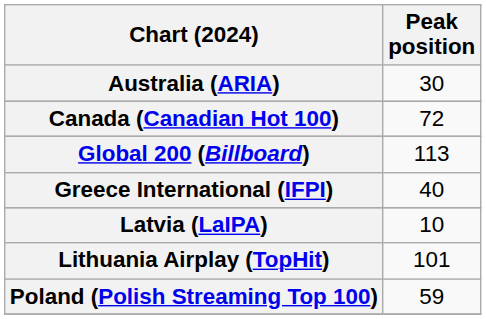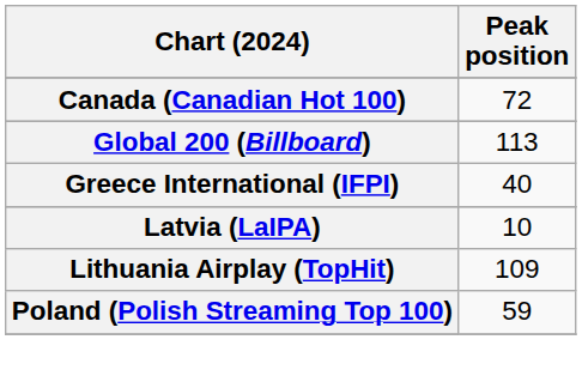 <table class="wikitable sortable plainrowheaders" style="text-align:center">
 <tr>
 <th scope="col">Chart (2024)</th>
 <th scope="col">Peak<br>position</th>
-</tr>
-<tr>
-<th scope="row">Australia (<a href='#'>ARIA</a>)</th>
-<td>30</td>
 </tr>
 <tr>
 </tr>
 <tr>
 <th scope="row">Canada (<a href='#'>Canadian Hot 100</a>)</th>
 <td>72</td>
 </tr>
 <tr>
 </tr>
 <tr>
 <th scope="row"><a href='#'>Global 200</a> (<em><a href='#'>Billboard</a></em>)</th>
 <td>113</td>
 </tr>
 <tr>
 <th scope="row">Greece International (<a href='#'>IFPI</a>)</th>
 <td>40</td>
 </tr>
 <tr>
 </tr>
 <tr>
 <th scope="row">Latvia (<a href='#'>LaIPA</a>)</th>
 <td>10</td>
 </tr>
 <tr>
 <th scope="row">Lithuania Airplay (<a href='#'>TopHit</a>)</th>
-<td>101</td>
+<td>109</td>
 </tr>
 <tr>
 <th scope="row">Poland (<a href='#'>Polish Streaming Top 100</a>)</th>
 <td>59</td>
 </tr>
 <tr>
 </tr>
 <tr>
 </tr>
 <tr>
 </tr>
 </table>
